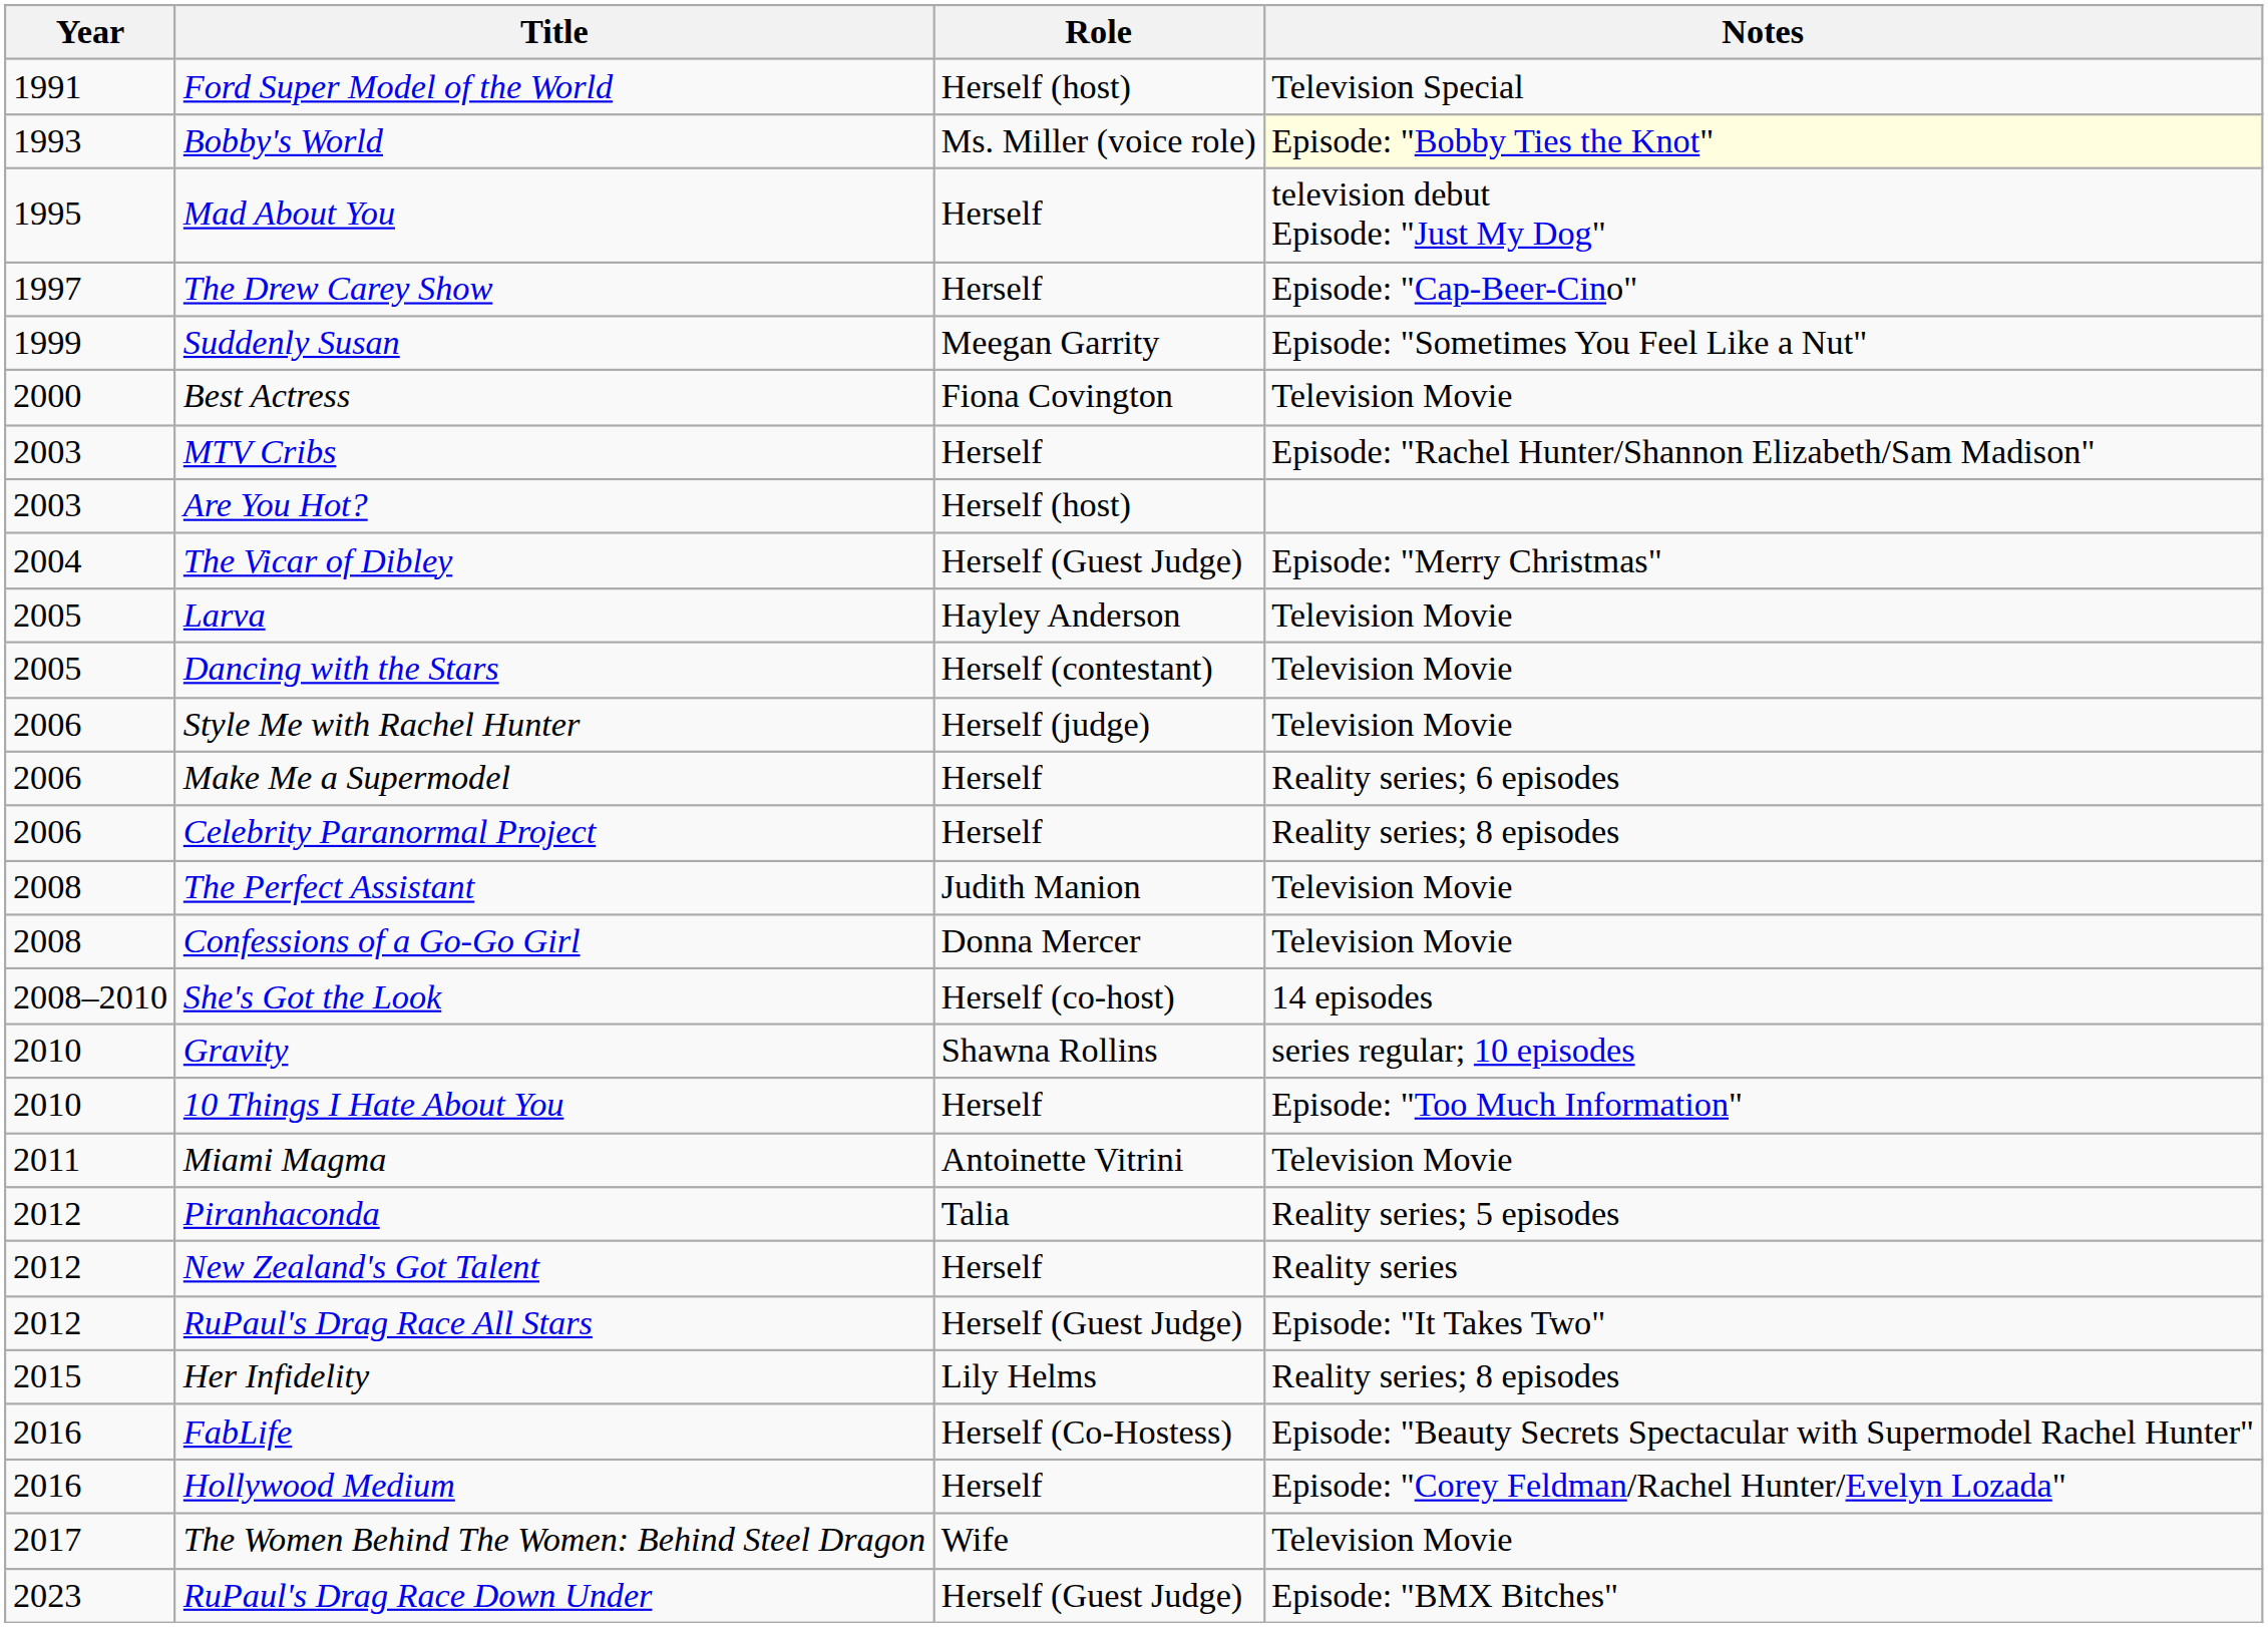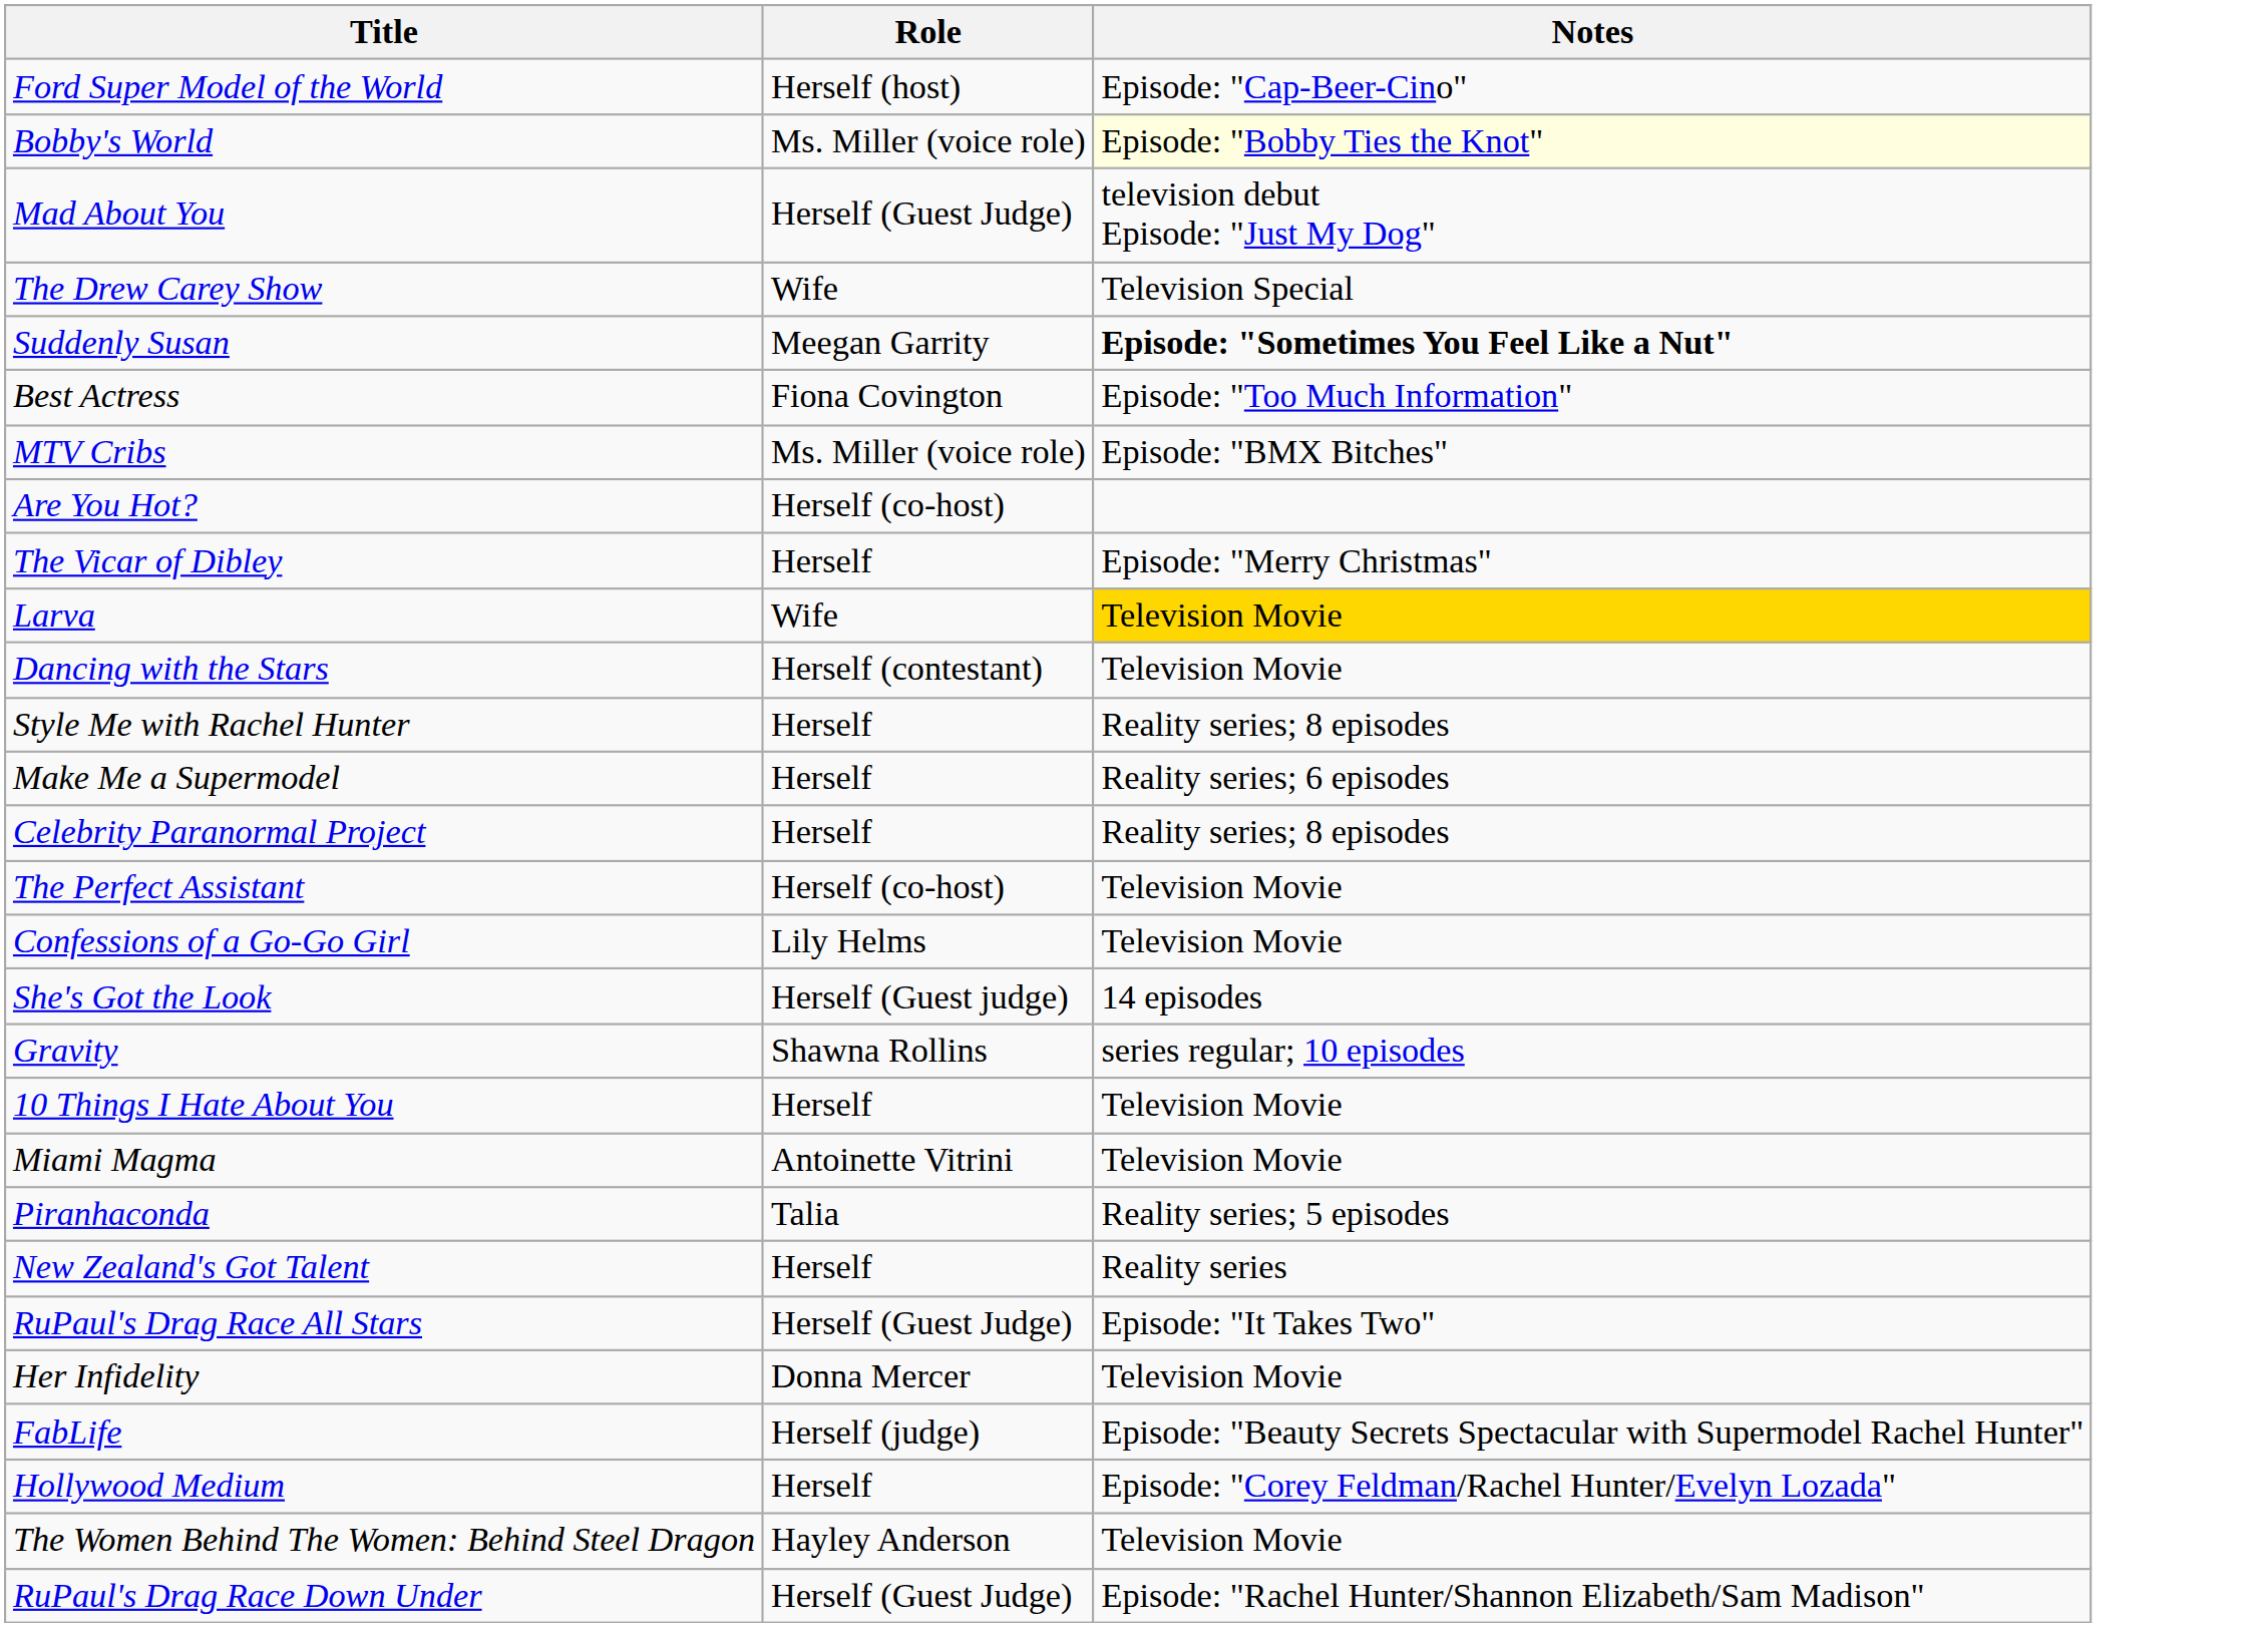 <table class="wikitable sortable">
 <tr>
-<th>Year</th>
 <th>Title</th>
 <th>Role</th>
 <th>Notes</th>
 </tr>
 <tr>
-<td>1991</td>
 <td><em><a href='#'>Ford Super Model of the World</a></em></td>
 <td>Herself (host)</td>
-<td>Television Special</td>
+<td>Episode: "<a href='#'>Cap-Beer-Cin</a>o"</td>
 </tr>
 <tr>
-<td>1993</td>
 <td><em><a href='#'>Bobby's World</a></em></td>
 <td>Ms. Miller (voice role)</td>
 <td style="background: lightyellow;">Episode: "<a href='#'>Bobby Ties the Knot</a>"</td>
 </tr>
 <tr>
-<td>1995</td>
 <td><em><a href='#'>Mad About You</a></em></td>
-<td>Herself</td>
+<td>Herself (Guest Judge)</td>
 <td>television debut<br>Episode: "<a href='#'>Just My Dog</a>"</td>
 </tr>
 <tr>
-<td>1997</td>
 <td><em><a href='#'>The Drew Carey Show</a></em></td>
-<td>Herself</td>
-<td>Episode: "<a href='#'>Cap-Beer-Cin</a>o"</td>
+<td>Wife</td>
+<td>Television Special</td>
 </tr>
 <tr>
-<td>1999</td>
 <td><em><a href='#'>Suddenly Susan</a></em></td>
 <td>Meegan Garrity</td>
-<td>Episode: "Sometimes You Feel Like a Nut"</td>
+<td><strong>Episode: "Sometimes You Feel Like a Nut"</strong></td>
 </tr>
 <tr>
-<td>2000</td>
 <td><em>Best Actress</em></td>
 <td>Fiona Covington</td>
-<td>Television Movie</td>
+<td>Episode: "<a href='#'>Too Much Information</a>"</td>
 </tr>
 <tr>
-<td>2003</td>
 <td><em><a href='#'>MTV Cribs</a></em></td>
-<td>Herself</td>
-<td>Episode: "Rachel Hunter/Shannon Elizabeth/Sam Madison"</td>
+<td>Ms. Miller (voice role)</td>
+<td>Episode: "BMX Bitches"</td>
 </tr>
 <tr>
-<td>2003</td>
 <td><em><a href='#'>Are You Hot?</a></em></td>
-<td>Herself (host)</td>
+<td>Herself (co-host)</td>
 <td></td>
 </tr>
 <tr>
-<td>2004</td>
 <td><em><a href='#'>The Vicar of Dibley</a></em></td>
-<td>Herself (Guest Judge)</td>
+<td>Herself</td>
 <td>Episode: "Merry Christmas"</td>
 </tr>
 <tr>
-<td>2005</td>
 <td><em><a href='#'>Larva</a></em></td>
-<td>Hayley Anderson</td>
-<td>Television Movie</td>
+<td>Wife</td>
+<td style="background: gold;">Television Movie</td>
 </tr>
 <tr>
-<td>2005</td>
 <td><em><a href='#'>Dancing with the Stars</a></em></td>
 <td>Herself (contestant)</td>
 <td>Television Movie</td>
 </tr>
 <tr>
-<td>2006</td>
 <td><em>Style Me with Rachel Hunter</em></td>
-<td>Herself (judge)</td>
-<td>Television Movie</td>
+<td>Herself</td>
+<td>Reality series; 8 episodes</td>
 </tr>
 <tr>
-<td>2006</td>
 <td><em>Make Me a Supermodel</em></td>
 <td>Herself</td>
 <td>Reality series; 6 episodes</td>
 </tr>
 <tr>
-<td>2006</td>
 <td><em><a href='#'>Celebrity Paranormal Project</a></em></td>
 <td>Herself</td>
 <td>Reality series; 8 episodes</td>
 </tr>
 <tr>
-<td>2008</td>
 <td><em><a href='#'>The Perfect Assistant</a></em></td>
-<td>Judith Manion</td>
+<td>Herself (co-host)</td>
 <td>Television Movie</td>
 </tr>
 <tr>
-<td>2008</td>
 <td><em><a href='#'>Confessions of a Go-Go Girl</a></em></td>
-<td>Donna Mercer</td>
+<td>Lily Helms</td>
 <td>Television Movie</td>
 </tr>
 <tr>
-<td>2008–2010</td>
 <td><em><a href='#'>She's Got the Look</a></em></td>
-<td>Herself (co-host)</td>
+<td>Herself (Guest judge)</td>
 <td>14 episodes</td>
 </tr>
 <tr>
-<td>2010</td>
 <td><em><a href='#'>Gravity</a></em></td>
 <td>Shawna Rollins</td>
 <td>series regular; <a href='#'>10 episodes</a></td>
 </tr>
 <tr>
-<td>2010</td>
 <td><em><a href='#'>10 Things I Hate About You</a></em></td>
 <td>Herself</td>
-<td>Episode: "<a href='#'>Too Much Information</a>"</td>
+<td>Television Movie</td>
 </tr>
 <tr>
-<td>2011</td>
 <td><em>Miami Magma</em></td>
 <td>Antoinette Vitrini</td>
 <td>Television Movie</td>
 </tr>
 <tr>
-<td>2012</td>
 <td><em><a href='#'>Piranhaconda</a></em></td>
 <td>Talia</td>
 <td>Reality series; 5 episodes</td>
 </tr>
 <tr>
-<td>2012</td>
 <td><em><a href='#'>New Zealand's Got Talent</a></em></td>
 <td>Herself</td>
 <td>Reality series</td>
 </tr>
 <tr>
-<td>2012</td>
 <td><em><a href='#'>RuPaul's Drag Race All Stars</a></em></td>
 <td>Herself (Guest Judge)</td>
 <td>Episode: "It Takes Two"</td>
 </tr>
 <tr>
-<td>2015</td>
 <td><em>Her Infidelity</em></td>
-<td>Lily Helms</td>
-<td>Reality series; 8 episodes</td>
+<td>Donna Mercer</td>
+<td>Television Movie</td>
 </tr>
 <tr>
-<td>2016</td>
 <td><em><a href='#'>FabLife</a></em></td>
-<td>Herself (Co-Hostess)</td>
+<td>Herself (judge)</td>
 <td>Episode: "Beauty Secrets Spectacular with Supermodel Rachel Hunter"</td>
 </tr>
 <tr>
-<td>2016</td>
 <td><em><a href='#'>Hollywood Medium</a></em></td>
 <td>Herself</td>
 <td>Episode: "<a href='#'>Corey Feldman</a>/Rachel Hunter/<a href='#'>Evelyn Lozada</a>"</td>
 </tr>
 <tr>
-<td>2017</td>
 <td><em>The Women Behind The Women: Behind Steel Dragon</em></td>
-<td>Wife</td>
+<td>Hayley Anderson</td>
 <td>Television Movie</td>
 </tr>
 <tr>
-<td>2023</td>
 <td><em><a href='#'>RuPaul's Drag Race Down Under</a></em></td>
 <td>Herself (Guest Judge)</td>
-<td>Episode: "BMX Bitches"</td>
+<td>Episode: "Rachel Hunter/Shannon Elizabeth/Sam Madison"</td>
 </tr>
 </table>
